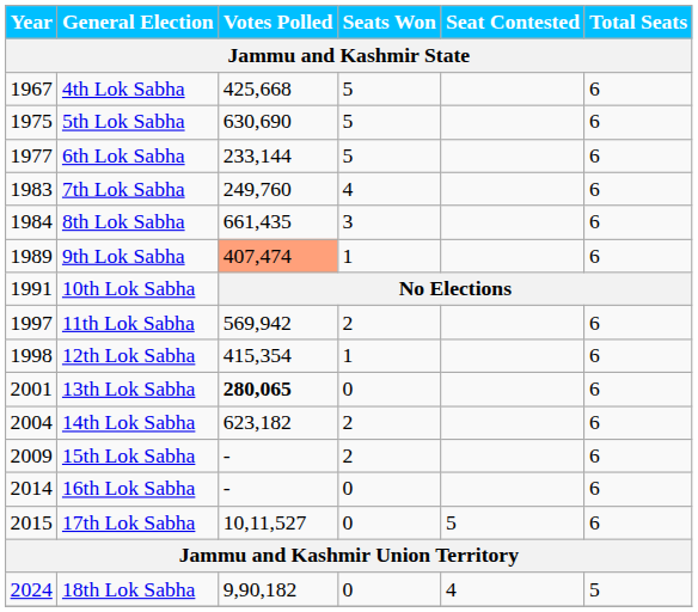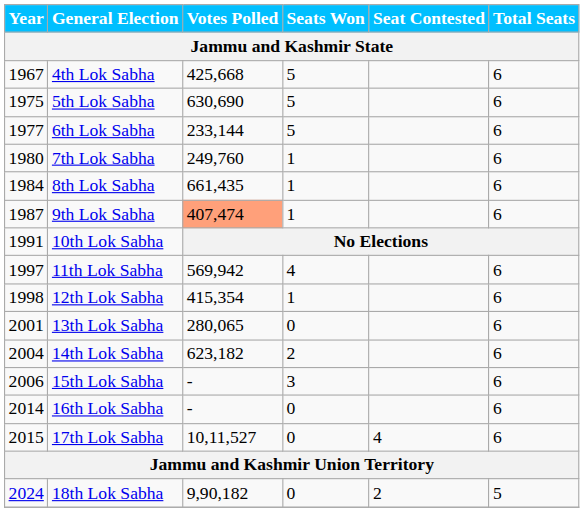 <table class="wikitable">
 <tr>
 <th style="background-color:#00BFFF; color:white">Year</th>
 <th style="background-color:#00BFFF; color:white">General Election</th>
 <th style="background-color:#00BFFF; color:white">Votes Polled</th>
 <th style="background-color:#00BFFF; color:white">Seats Won</th>
 <th style="background-color:#00BFFF; color:white">Seat Contested</th>
 <th style="background-color:#00BFFF; color:white">Total Seats</th>
 </tr>
 <tr>
 <th colspan=6>Jammu and Kashmir State</th>
 </tr>
 <tr>
 <td>1967</td>
 <td><a href='#'>4th Lok Sabha</a></td>
 <td>425,668</td>
 <td>5</td>
 <td></td>
 <td>6</td>
 </tr>
 <tr>
 <td>1975</td>
 <td><a href='#'>5th Lok Sabha</a></td>
 <td>630,690</td>
 <td>5</td>
 <td></td>
 <td>6</td>
 </tr>
 <tr>
 <td>1977</td>
 <td><a href='#'>6th Lok Sabha</a></td>
 <td>233,144</td>
 <td>5</td>
 <td></td>
 <td>6</td>
 </tr>
 <tr>
-<td>1983</td>
+<td>1980</td>
 <td><a href='#'>7th Lok Sabha</a></td>
 <td>249,760</td>
-<td>4</td>
+<td>1</td>
 <td></td>
 <td>6</td>
 </tr>
 <tr>
 <td>1984</td>
 <td><a href='#'>8th Lok Sabha</a></td>
 <td>661,435</td>
-<td>3</td>
+<td>1</td>
 <td></td>
 <td>6</td>
 </tr>
 <tr>
-<td>1989</td>
+<td>1987</td>
 <td><a href='#'>9th Lok Sabha</a></td>
 <td style="background: lightsalmon;">407,474</td>
 <td>1</td>
 <td></td>
 <td>6</td>
 </tr>
 <tr>
 <td>1991</td>
 <td><a href='#'>10th Lok Sabha</a></td>
 <th colspan=4>No Elections</th>
 </tr>
 <tr>
 <td>1997</td>
 <td><a href='#'>11th Lok Sabha</a></td>
 <td>569,942</td>
-<td>2</td>
+<td>4</td>
 <td></td>
 <td>6</td>
 </tr>
 <tr>
 <td>1998</td>
 <td><a href='#'>12th Lok Sabha</a></td>
 <td>415,354</td>
 <td>1</td>
 <td></td>
 <td>6</td>
 </tr>
 <tr>
 <td>2001</td>
 <td><a href='#'>13th Lok Sabha</a></td>
-<td><strong>280,065</strong></td>
+<td>280,065</td>
 <td>0</td>
 <td></td>
 <td>6</td>
 </tr>
 <tr>
 <td>2004</td>
 <td><a href='#'>14th Lok Sabha</a></td>
 <td>623,182</td>
 <td>2</td>
 <td></td>
 <td>6</td>
 </tr>
 <tr>
-<td>2009</td>
+<td>2006</td>
 <td><a href='#'>15th Lok Sabha</a></td>
 <td>-</td>
-<td>2</td>
+<td>3</td>
 <td></td>
 <td>6</td>
 </tr>
 <tr>
 <td>2014</td>
 <td><a href='#'>16th Lok Sabha</a></td>
 <td>-</td>
 <td>0</td>
 <td></td>
 <td>6</td>
 </tr>
 <tr>
 <td>2015</td>
 <td><a href='#'>17th Lok Sabha</a></td>
 <td>10,11,527</td>
 <td>0</td>
-<td>5</td>
+<td>4</td>
 <td>6</td>
 </tr>
 <tr>
 <th colspan=6>Jammu and Kashmir Union Territory</th>
 </tr>
 <tr>
 <td><a href='#'>2024</a></td>
 <td><a href='#'>18th Lok Sabha</a></td>
 <td>9,90,182</td>
 <td>0</td>
-<td>4</td>
+<td>2</td>
 <td>5</td>
 </tr>
 <tr>
 </tr>
 </table>
